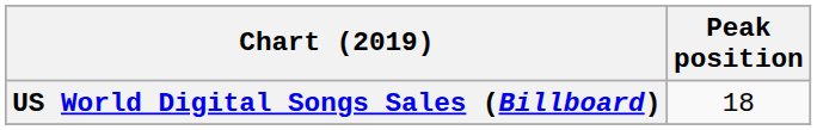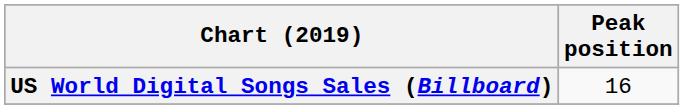 <table class="wikitable sortable plainrowheaders" style="text-align:center">
 <tr>
 <th scope="col">Chart (2019)</th>
 <th scope="col">Peak<br>position</th>
 </tr>
 <tr>
 <th scope="row">US <a href='#'>World Digital Songs Sales</a> (<em><a href='#'>Billboard</a></em>)</th>
-<td>18</td>
+<td>16</td>
 </tr>
 </table>
